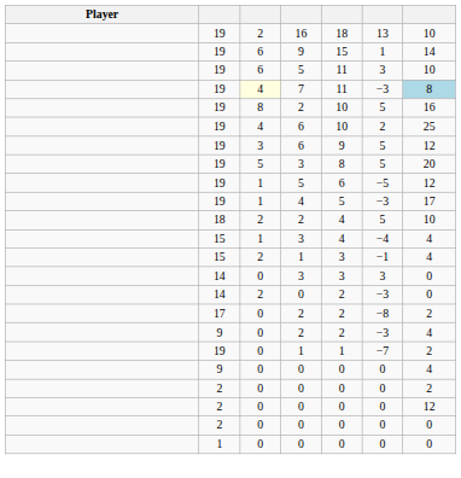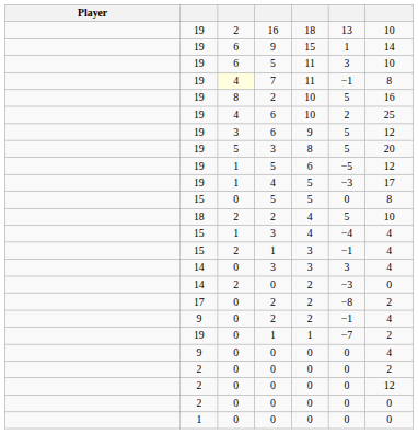 <table class="wikitable sortable" style=" text-align:center;">
 <tr>
 <th style="width:16em">Player</th>
 <th style="width:3em"></th>
 <th style="width:3em"></th>
 <th style="width:3em"></th>
 <th style="width:3em"></th>
 <th style="width:3em" data-sort-type="number"></th>
 <th style="width:4em"></th>
 </tr>
 <tr>
 <td style="text-align:left;"></td>
 <td>19</td>
 <td>2</td>
 <td>16</td>
 <td>18</td>
 <td>13</td>
 <td>10</td>
 </tr>
 <tr>
 <td style="text-align:left;"></td>
 <td>19</td>
 <td>6</td>
 <td>9</td>
 <td>15</td>
 <td>1</td>
 <td>14</td>
 </tr>
 <tr>
 <td style="text-align:left;"></td>
 <td>19</td>
 <td>6</td>
 <td>5</td>
 <td>11</td>
 <td>3</td>
 <td>10</td>
 </tr>
 <tr>
 <td style="text-align:left;"></td>
 <td>19</td>
 <td style="background: lightyellow;">4</td>
 <td>7</td>
 <td>11</td>
-<td>−3</td>
-<td style="background: lightblue;">8</td>
+<td>−1</td>
+<td>8</td>
 </tr>
 <tr>
 <td style="text-align:left;"></td>
 <td>19</td>
 <td>8</td>
 <td>2</td>
 <td>10</td>
 <td>5</td>
 <td>16</td>
 </tr>
 <tr>
 <td style="text-align:left;"></td>
 <td>19</td>
 <td>4</td>
 <td>6</td>
 <td>10</td>
 <td>2</td>
 <td>25</td>
 </tr>
 <tr>
 <td style="text-align:left;"></td>
 <td>19</td>
 <td>3</td>
 <td>6</td>
 <td>9</td>
 <td>5</td>
 <td>12</td>
 </tr>
 <tr>
 <td style="text-align:left;"></td>
 <td>19</td>
 <td>5</td>
 <td>3</td>
 <td>8</td>
 <td>5</td>
 <td>20</td>
 </tr>
 <tr>
 <td style="text-align:left;"></td>
 <td>19</td>
 <td>1</td>
 <td>5</td>
 <td>6</td>
 <td>−5</td>
 <td>12</td>
 </tr>
 <tr>
 <td style="text-align:left;"></td>
 <td>19</td>
 <td>1</td>
 <td>4</td>
 <td>5</td>
 <td>−3</td>
 <td>17</td>
 </tr>
 <tr>
 <td style="text-align:left;"></td>
+<td>15</td>
+<td>0</td>
+<td>5</td>
+<td>5</td>
+<td>0</td>
+<td>8</td>
+</tr>
+<tr>
+<td style="text-align:left;"></td>
 <td>18</td>
 <td>2</td>
 <td>2</td>
 <td>4</td>
 <td>5</td>
 <td>10</td>
 </tr>
 <tr>
 <td style="text-align:left;"></td>
 <td>15</td>
 <td>1</td>
 <td>3</td>
 <td>4</td>
 <td>−4</td>
 <td>4</td>
 </tr>
 <tr>
 <td style="text-align:left;"></td>
 <td>15</td>
 <td>2</td>
 <td>1</td>
 <td>3</td>
 <td>−1</td>
 <td>4</td>
 </tr>
 <tr>
 <td style="text-align:left;"></td>
 <td>14</td>
 <td>0</td>
 <td>3</td>
 <td>3</td>
 <td>3</td>
-<td>0</td>
+<td>4</td>
 </tr>
 <tr>
 <td style="text-align:left;"></td>
 <td>14</td>
 <td>2</td>
 <td>0</td>
 <td>2</td>
 <td>−3</td>
 <td>0</td>
 </tr>
 <tr>
 <td style="text-align:left;"></td>
 <td>17</td>
 <td>0</td>
 <td>2</td>
 <td>2</td>
 <td>−8</td>
 <td>2</td>
 </tr>
 <tr>
 <td style="text-align:left;"></td>
 <td>9</td>
 <td>0</td>
 <td>2</td>
 <td>2</td>
-<td>−3</td>
+<td>−1</td>
 <td>4</td>
 </tr>
 <tr>
 <td style="text-align:left;"></td>
 <td>19</td>
 <td>0</td>
 <td>1</td>
 <td>1</td>
 <td>−7</td>
 <td>2</td>
 </tr>
 <tr>
 <td style="text-align:left;"></td>
 <td>9</td>
 <td>0</td>
 <td>0</td>
 <td>0</td>
 <td>0</td>
 <td>4</td>
 </tr>
 <tr>
 <td style="text-align:left;"></td>
 <td>2</td>
 <td>0</td>
 <td>0</td>
 <td>0</td>
 <td>0</td>
 <td>2</td>
 </tr>
 <tr>
 <td style="text-align:left;"></td>
 <td>2</td>
 <td>0</td>
 <td>0</td>
 <td>0</td>
 <td>0</td>
 <td>12</td>
 </tr>
 <tr>
 <td style="text-align:left;"></td>
 <td>2</td>
 <td>0</td>
 <td>0</td>
 <td>0</td>
 <td>0</td>
 <td>0</td>
 </tr>
 <tr>
 <td style="text-align:left;"></td>
 <td>1</td>
 <td>0</td>
 <td>0</td>
 <td>0</td>
 <td>0</td>
 <td>0</td>
 </tr>
 </table>
